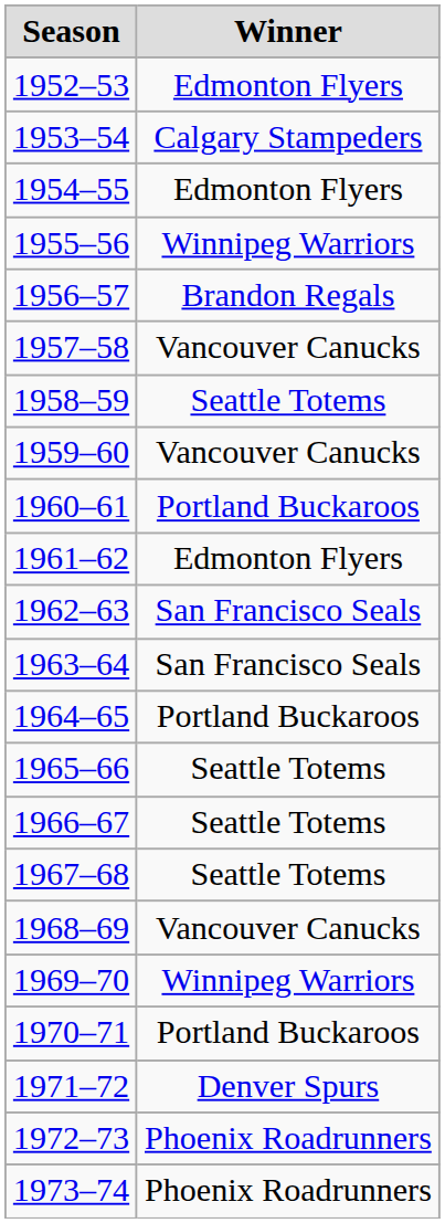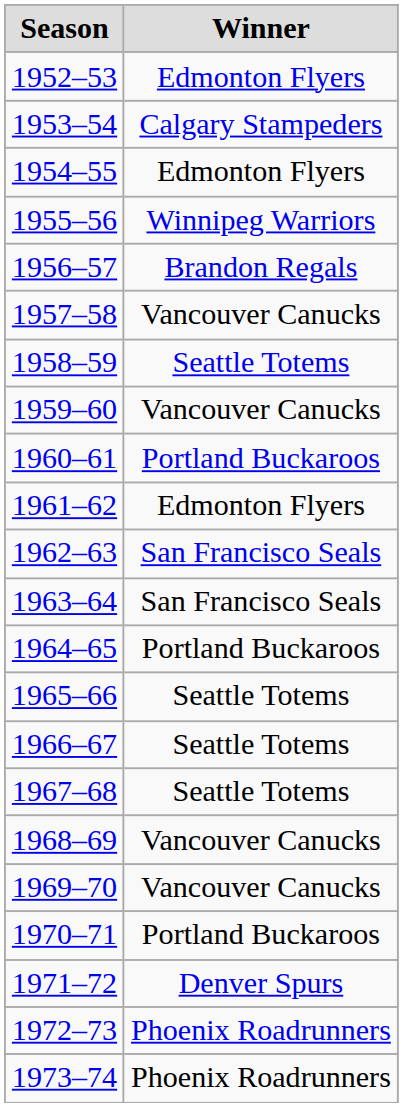 <table class="wikitable">
 <tr align="center"  bgcolor="#dddddd">
 <td><strong>Season</strong></td>
 <td><strong>Winner </strong></td>
 </tr>
 <tr align="center">
 <td><a href='#'>1952–53</a></td>
 <td><a href='#'>Edmonton Flyers</a></td>
 </tr>
 <tr align="center">
 <td><a href='#'>1953–54</a></td>
 <td><a href='#'>Calgary Stampeders</a></td>
 </tr>
 <tr align="center">
 <td><a href='#'>1954–55</a></td>
 <td>Edmonton Flyers</td>
 </tr>
 <tr align="center">
 <td><a href='#'>1955–56</a></td>
 <td><a href='#'>Winnipeg Warriors</a></td>
 </tr>
 <tr align="center">
 <td><a href='#'>1956–57</a></td>
 <td><a href='#'>Brandon Regals</a></td>
 </tr>
 <tr align="center">
 <td><a href='#'>1957–58</a></td>
 <td>Vancouver Canucks</td>
 </tr>
 <tr align="center">
 <td><a href='#'>1958–59</a></td>
 <td><a href='#'>Seattle Totems</a></td>
 </tr>
 <tr align="center">
 <td><a href='#'>1959–60</a></td>
 <td>Vancouver Canucks</td>
 </tr>
 <tr align="center">
 <td><a href='#'>1960–61</a></td>
 <td><a href='#'>Portland Buckaroos</a></td>
 </tr>
 <tr align="center">
 <td><a href='#'>1961–62</a></td>
 <td>Edmonton Flyers</td>
 </tr>
 <tr align="center">
 <td><a href='#'>1962–63</a></td>
 <td><a href='#'>San Francisco Seals</a></td>
 </tr>
 <tr align="center">
 <td><a href='#'>1963–64</a></td>
 <td>San Francisco Seals</td>
 </tr>
 <tr align="center">
 <td><a href='#'>1964–65</a></td>
 <td>Portland Buckaroos</td>
 </tr>
 <tr align="center">
 <td><a href='#'>1965–66</a></td>
 <td>Seattle Totems</td>
 </tr>
 <tr align="center">
 <td><a href='#'>1966–67</a></td>
 <td>Seattle Totems</td>
 </tr>
 <tr align="center">
 <td><a href='#'>1967–68</a></td>
 <td>Seattle Totems</td>
 </tr>
 <tr align="center">
 <td><a href='#'>1968–69</a></td>
 <td>Vancouver Canucks</td>
 </tr>
 <tr align="center">
 <td><a href='#'>1969–70</a></td>
-<td><a href='#'>Winnipeg Warriors</a></td>
+<td>Vancouver Canucks</td>
 </tr>
 <tr align="center">
 <td><a href='#'>1970–71</a></td>
 <td>Portland Buckaroos</td>
 </tr>
 <tr align="center">
 <td><a href='#'>1971–72</a></td>
 <td><a href='#'>Denver Spurs</a></td>
 </tr>
 <tr align="center">
 <td><a href='#'>1972–73</a></td>
 <td><a href='#'>Phoenix Roadrunners</a></td>
 </tr>
 <tr align="center">
 <td><a href='#'>1973–74</a></td>
 <td>Phoenix Roadrunners</td>
 </tr>
 </table>
